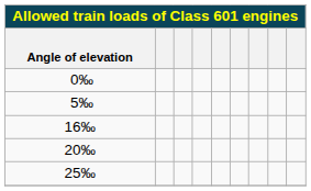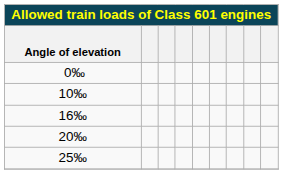 <table class="wikitable float-left">
 <tr>
 <th colspan="9" style="color:yellow; background:#0B4559;"> Allowed train loads of Class 601 engines </th>
 </tr>
 <tr>
 <th><small><br> Angle of elevation </small></th>
 <th>  </th>
 <th>  </th>
 <th>  </th>
 <th>  </th>
 <th>  </th>
 <th>  </th>
 <th>  </th>
 <th>  </th>
 </tr>
 <tr>
 <td colspan="1" style="text-align:center"> 0‰</td>
 <td colspan="1" style="text-align:center"></td>
 <td colspan="1" style="text-align:center"></td>
 <td colspan="1" style="text-align:center"></td>
 <td colspan="1" style="text-align:center"></td>
 <td colspan="1" style="text-align:center"></td>
 <td colspan="1" style="text-align:center"></td>
 <td colspan="1" style="text-align:center"></td>
 <td colspan="1" style="text-align:center"></td>
 </tr>
 <tr>
-<td colspan="1" style="text-align:center"> 5‰</td>
+<td colspan="1" style="text-align:center">10‰</td>
 <td colspan="1" style="text-align:center"></td>
 <td colspan="1" style="text-align:center"></td>
 <td colspan="1" style="text-align:center"></td>
 <td colspan="1" style="text-align:center"></td>
 <td colspan="1" style="text-align:center"></td>
 <td colspan="1" style="text-align:center"></td>
 <td colspan="1" style="text-align:center"></td>
 <td colspan="1" style="text-align:center"></td>
 </tr>
 <tr>
 <td colspan="1" style="text-align:center">16‰</td>
 <td colspan="1" style="text-align:center"></td>
 <td colspan="1" style="text-align:center"></td>
 <td colspan="1" style="text-align:center"></td>
 <td colspan="1" style="text-align:center"></td>
 <td colspan="1" style="text-align:center"></td>
 <td colspan="1" style="text-align:center"></td>
 <td colspan="1" style="text-align:center"></td>
 <td colspan="1" style="text-align:center"></td>
 </tr>
 <tr>
 <td colspan="1" style="text-align:center">20‰</td>
 <td colspan="1" style="text-align:center"></td>
 <td colspan="1" style="text-align:center"></td>
 <td colspan="1" style="text-align:center"></td>
 <td colspan="1" style="text-align:center"></td>
 <td colspan="1" style="text-align:center"></td>
 <td colspan="1" style="text-align:center"></td>
 <td colspan="1" style="text-align:center"></td>
 <td colspan="1" style="text-align:center"></td>
 </tr>
 <tr>
 <td colspan="1" style="text-align:center">25‰</td>
 <td colspan="1" style="text-align:center"></td>
 <td colspan="1" style="text-align:center"></td>
 <td colspan="1" style="text-align:center"></td>
 <td colspan="1" style="text-align:center"></td>
 <td colspan="1" style="text-align:center"></td>
 <td colspan="1" style="text-align:center"></td>
 <td colspan="1" style="text-align:center"></td>
 <td colspan="1" style="text-align:center"></td>
 </tr>
 <tr>
 </tr>
 </table>
